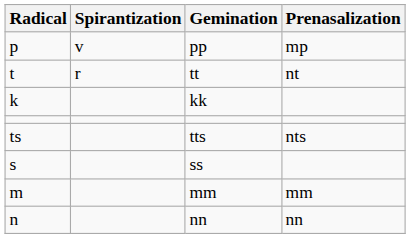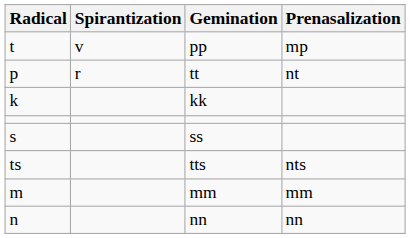 <table class="wikitable" style="margin:1em auto;">
 <tr>
 <th>Radical</th>
 <th>Spirantization</th>
 <th>Gemination</th>
 <th>Prenasalization</th>
 </tr>
 <tr>
-<td>p</td>
+<td>t</td>
 <td>v</td>
 <td>pp</td>
 <td>mp</td>
 </tr>
 <tr>
-<td>t</td>
+<td>p</td>
 <td>r</td>
 <td>tt</td>
 <td>nt</td>
 </tr>
 <tr>
 <td>k</td>
 <td></td>
 <td>kk</td>
 <td></td>
 </tr>
 <tr>
 <td></td>
 <td></td>
 <td></td>
 <td></td>
 </tr>
 <tr>
+<td>s</td>
+<td> </td>
+<td>ss</td>
+<td> </td>
+</tr>
+<tr>
 <td>ts</td>
 <td> </td>
 <td>tts</td>
 <td>nts</td>
-</tr>
-<tr>
-<td>s</td>
-<td> </td>
-<td>ss</td>
-<td> </td>
 </tr>
 <tr>
 <td>m</td>
 <td></td>
 <td>mm</td>
 <td>mm</td>
 </tr>
 <tr>
 <td>n</td>
 <td> </td>
 <td>nn</td>
 <td>nn</td>
 </tr>
 </table>
